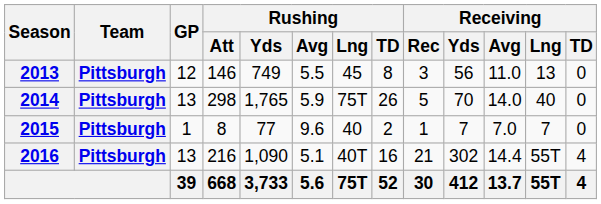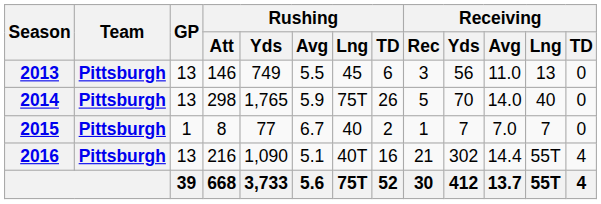 <table class="wikitable" style="text-align:center;">
 <tr>
 <th rowspan="2">Season</th>
 <th rowspan="2">Team</th>
 <th rowspan="2">GP</th>
 <th colspan="5">Rushing</th>
 <th colspan="5">Receiving</th>
 </tr>
 <tr>
 <th>Att</th>
 <th>Yds</th>
 <th>Avg</th>
 <th>Lng</th>
 <th>TD</th>
 <th>Rec</th>
 <th>Yds</th>
 <th>Avg</th>
 <th>Lng</th>
 <th>TD</th>
 </tr>
 <tr>
 <th><a href='#'>2013</a></th>
 <th><a href='#'>Pittsburgh</a></th>
-<td>12</td>
+<td>13</td>
 <td>146</td>
 <td>749</td>
 <td>5.5</td>
 <td>45</td>
-<td>8</td>
+<td>6</td>
 <td>3</td>
 <td>56</td>
 <td>11.0</td>
 <td>13</td>
 <td>0</td>
 </tr>
 <tr>
 <th><a href='#'>2014</a></th>
 <th><a href='#'>Pittsburgh</a></th>
 <td>13</td>
 <td>298</td>
 <td>1,765</td>
 <td>5.9</td>
 <td>75T</td>
 <td>26</td>
 <td>5</td>
 <td>70</td>
 <td>14.0</td>
 <td>40</td>
 <td>0</td>
 </tr>
 <tr>
 <th><a href='#'>2015</a></th>
 <th><a href='#'>Pittsburgh</a></th>
 <td>1</td>
 <td>8</td>
 <td>77</td>
-<td>9.6</td>
+<td>6.7</td>
 <td>40</td>
 <td>2</td>
 <td>1</td>
 <td>7</td>
 <td>7.0</td>
 <td>7</td>
 <td>0</td>
 </tr>
 <tr>
 <th><a href='#'>2016</a></th>
 <th><a href='#'>Pittsburgh</a></th>
 <td>13</td>
 <td>216</td>
 <td>1,090</td>
 <td>5.1</td>
 <td>40T</td>
 <td>16</td>
 <td>21</td>
 <td>302</td>
 <td>14.4</td>
 <td>55T</td>
 <td>4</td>
 </tr>
 <tr>
 <th colspan="2"></th>
 <th>39</th>
 <th>668</th>
 <th>3,733</th>
 <th>5.6</th>
 <th>75T</th>
 <th>52</th>
 <th>30</th>
 <th>412</th>
 <th>13.7</th>
 <th>55T</th>
 <th>4</th>
 </tr>
 </table>
